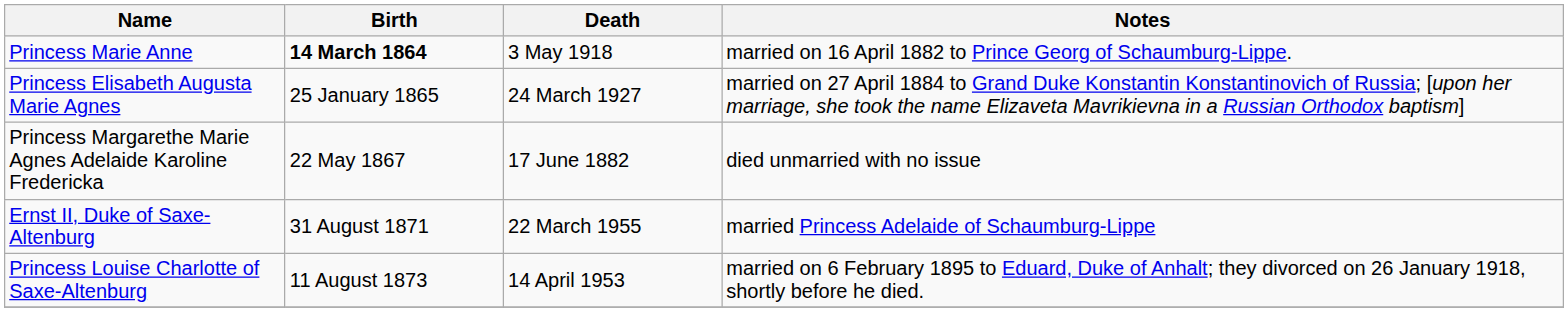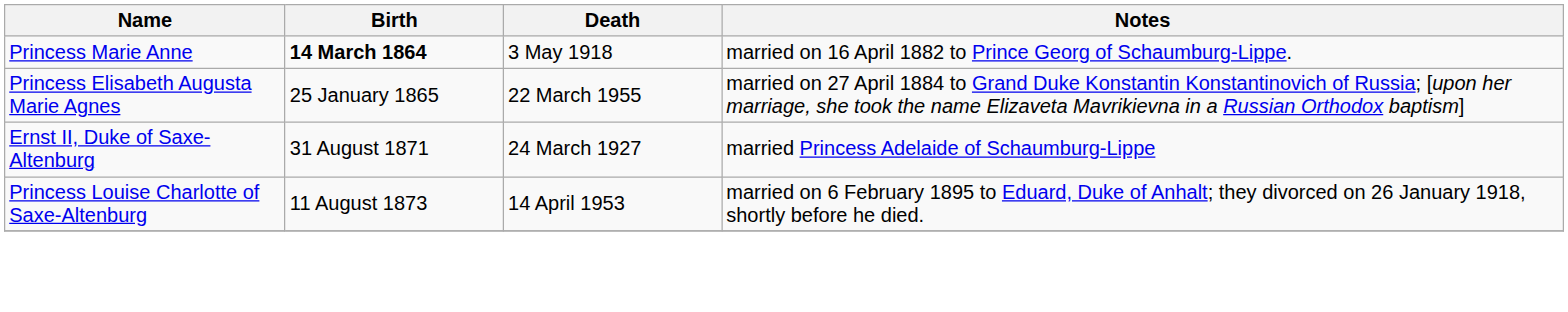 <table class="wikitable sortable">
 <tr>
 <th width="18%">Name</th>
 <th width="14%">Birth</th>
 <th width="14%">Death</th>
 <th width="62%">Notes</th>
 </tr>
 <tr>
 <td><a href='#'>Princess Marie Anne</a></td>
 <td><strong>14 March 1864</strong></td>
 <td>3 May 1918</td>
 <td>married on 16 April 1882 to <a href='#'>Prince Georg of Schaumburg-Lippe</a>.</td>
 </tr>
 <tr>
 <td><a href='#'>Princess Elisabeth Augusta Marie Agnes</a></td>
 <td>25 January 1865</td>
-<td>24 March 1927</td>
+<td>22 March 1955</td>
 <td>married on 27 April 1884 to <a href='#'>Grand Duke Konstantin Konstantinovich of Russia</a>; [<em>upon her marriage, she took the name Elizaveta Mavrikievna in a <a href='#'>Russian Orthodox</a>  baptism</em>]</td>
-</tr>
-<tr>
-<td>Princess Margarethe Marie Agnes Adelaide Karoline Fredericka</td>
-<td>22 May 1867</td>
-<td>17 June 1882</td>
-<td>died unmarried with no issue</td>
 </tr>
 <tr>
 <td><a href='#'>Ernst II, Duke of Saxe-Altenburg</a></td>
 <td>31 August 1871</td>
-<td>22 March 1955</td>
+<td>24 March 1927</td>
 <td>married <a href='#'>Princess Adelaide of Schaumburg-Lippe</a></td>
 </tr>
 <tr>
 <td><a href='#'>Princess Louise Charlotte of Saxe-Altenburg</a></td>
 <td>11 August 1873</td>
 <td>14 April 1953</td>
 <td>married on 6 February 1895 to <a href='#'>Eduard, Duke of Anhalt</a>; they divorced on 26 January 1918, shortly before he died.</td>
 </tr>
 <tr>
 </tr>
 </table>
